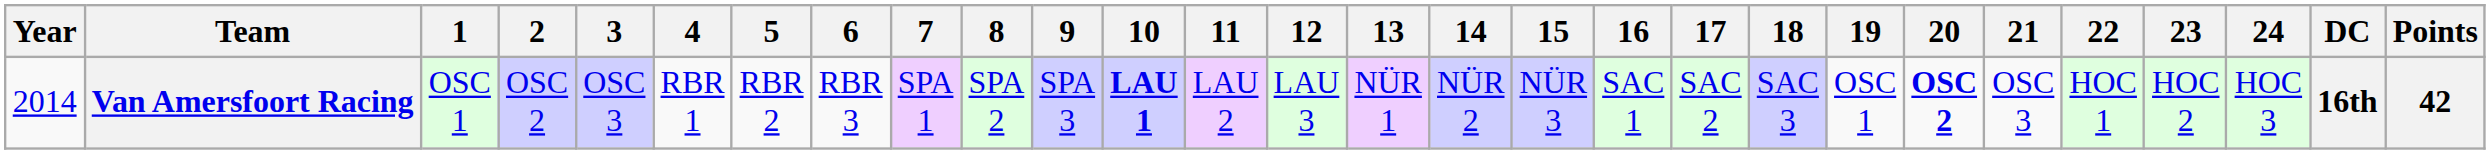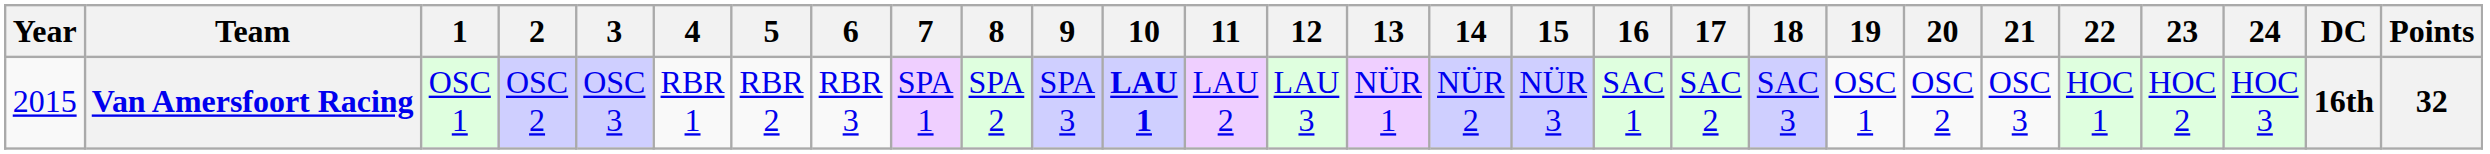 <table class="wikitable" style="text-align:center; font-size:85%">
 <tr>
 <th>Year</th>
 <th>Team</th>
 <th>1</th>
 <th>2</th>
 <th>3</th>
 <th>4</th>
 <th>5</th>
 <th>6</th>
 <th>7</th>
 <th>8</th>
 <th>9</th>
 <th>10</th>
 <th>11</th>
 <th>12</th>
 <th>13</th>
 <th>14</th>
 <th>15</th>
 <th>16</th>
 <th>17</th>
 <th>18</th>
 <th>19</th>
 <th>20</th>
 <th>21</th>
 <th>22</th>
 <th>23</th>
 <th>24</th>
 <th>DC</th>
 <th>Points</th>
 </tr>
 <tr>
-<td><a href='#'>2014</a></td>
+<td><a href='#'>2015</a></td>
 <th nowrap><a href='#'>Van Amersfoort Racing</a></th>
 <td style="background:#DFFFDF"><a href='#'>OSC<br>1</a><br></td>
 <td style="background:#CFCFFF"><a href='#'>OSC<br>2</a><br></td>
 <td style="background:#CFCFFF"><a href='#'>OSC<br>3</a><br></td>
 <td><a href='#'>RBR<br>1</a></td>
 <td><a href='#'>RBR<br>2</a></td>
 <td><a href='#'>RBR<br>3</a></td>
 <td style="background:#EFCFFF"><a href='#'>SPA<br>1</a><br></td>
 <td style="background:#DFFFDF"><a href='#'>SPA<br>2</a><br></td>
 <td style="background:#CFCFFF"><a href='#'>SPA<br>3</a><br></td>
 <td style="background:#CFCFFF"><strong><a href='#'>LAU<br>1</a><br></strong></td>
 <td style="background:#EFCFFF"><a href='#'>LAU<br>2</a><br></td>
 <td style="background:#DFFFDF"><a href='#'>LAU<br>3</a><br></td>
 <td style="background:#EFCFFF"><a href='#'>NÜR<br>1</a><br></td>
 <td style="background:#CFCFFF"><a href='#'>NÜR<br>2</a><br></td>
 <td style="background:#CFCFFF"><a href='#'>NÜR<br>3</a><br></td>
 <td style="background:#DFFFDF"><a href='#'>SAC<br>1</a><br></td>
 <td style="background:#DFFFDF"><a href='#'>SAC<br>2</a><br></td>
 <td style="background:#CFCFFF"><a href='#'>SAC<br>3</a><br></td>
 <td><a href='#'>OSC<br>1</a></td>
-<td><strong><a href='#'>OSC<br>2</a></strong></td>
+<td><a href='#'>OSC<br>2</a></td>
 <td><a href='#'>OSC<br>3</a></td>
 <td style="background:#DFFFDF"><a href='#'>HOC<br>1</a><br></td>
 <td style="background:#DFFFDF"><a href='#'>HOC<br>2</a><br></td>
 <td style="background:#DFFFDF"><a href='#'>HOC<br>3</a><br></td>
 <th>16th</th>
-<th>42</th>
+<th>32</th>
 </tr>
 </table>
